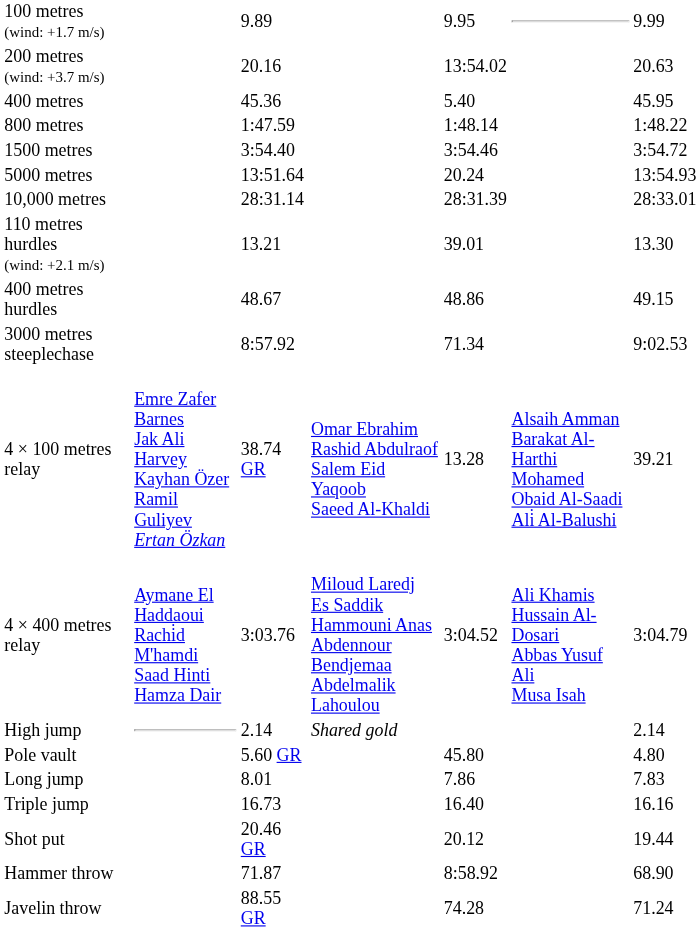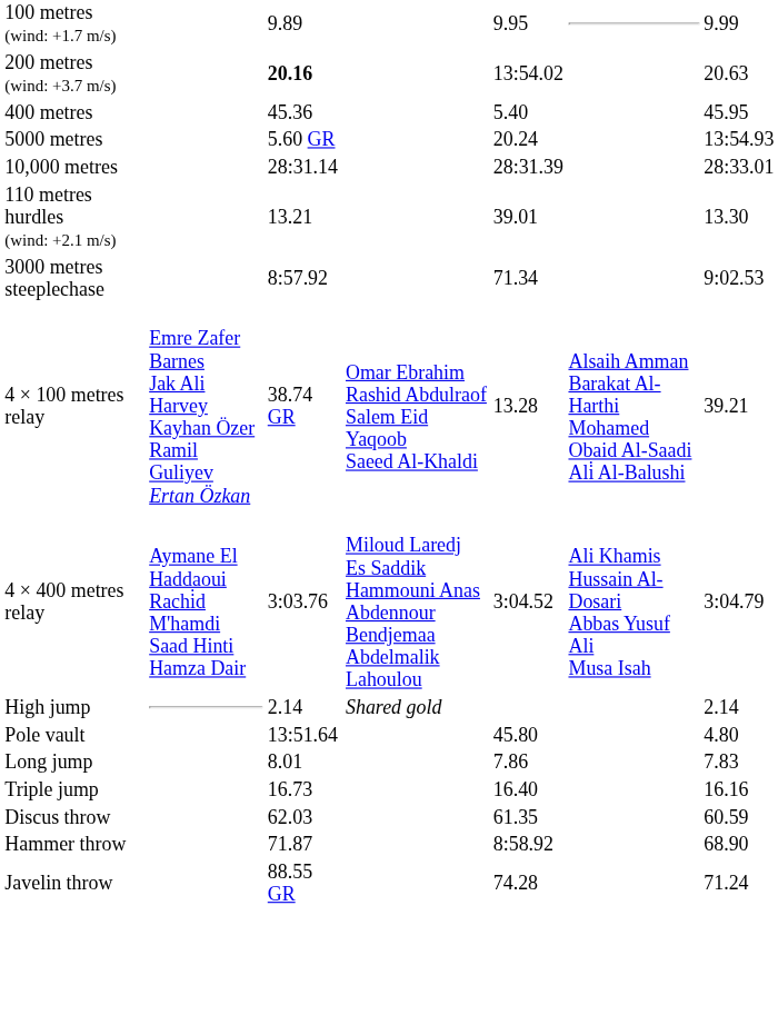 <table>
 <tr>
 <td>100 metres <small><br>(wind: +1.7 m/s)</small></td>
 <td></td>
 <td>9.89 </td>
 <td></td>
 <td>9.95 </td>
 <td><hr></td>
 <td>9.99 </td>
 </tr>
 <tr>
 <td>200 metres <small><br>(wind: +3.7 m/s)</small></td>
 <td></td>
-<td>20.16</td>
+<td><strong>20.16</strong></td>
 <td></td>
 <td>13:54.02 </td>
 <td></td>
 <td>20.63</td>
 </tr>
 <tr>
 <td>400 metres</td>
 <td></td>
 <td>45.36 </td>
 <td></td>
 <td>5.40</td>
 <td></td>
 <td>45.95 </td>
 </tr>
 <tr>
-<td>800 metres</td>
-<td></td>
-<td>1:47.59 </td>
-<td></td>
-<td>1:48.14 </td>
-<td></td>
-<td>1:48.22 </td>
-</tr>
-<tr>
-<td>1500 metres</td>
-<td></td>
-<td>3:54.40</td>
-<td></td>
-<td>3:54.46</td>
-<td></td>
-<td>3:54.72</td>
-</tr>
-<tr>
 <td>5000 metres</td>
 <td></td>
-<td>13:51.64 </td>
+<td>5.60 <a href='#'>GR</a></td>
 <td></td>
 <td>20.24</td>
 <td></td>
 <td>13:54.93 </td>
 </tr>
 <tr>
 <td>10,000 metres</td>
 <td></td>
 <td>28:31.14 </td>
 <td></td>
 <td>28:31.39 </td>
 <td></td>
 <td>28:33.01 </td>
 </tr>
 <tr>
 <td>110 metres hurdles <small><br>(wind: +2.1 m/s)</small></td>
 <td></td>
 <td>13.21 </td>
 <td></td>
 <td>39.01</td>
 <td></td>
 <td>13.30 </td>
-</tr>
-<tr>
-<td>400 metres hurdles</td>
-<td></td>
-<td>48.67 </td>
-<td></td>
-<td>48.86 </td>
-<td></td>
-<td>49.15 </td>
 </tr>
 <tr>
 <td>3000 metres steeplechase</td>
 <td></td>
 <td>8:57.92 </td>
 <td></td>
 <td>71.34</td>
 <td></td>
 <td>9:02.53 </td>
 </tr>
 <tr>
 <td>4 × 100 metres relay</td>
 <td><br><a href='#'>Emre Zafer Barnes</a><br><a href='#'>Jak Ali Harvey</a><br><a href='#'>Kayhan Özer</a><br><a href='#'>Ramil Guliyev</a><br><em><a href='#'>Ertan Özkan</a></em></td>
 <td>38.74 <a href='#'>GR</a></td>
 <td><br><a href='#'>Omar Ebrahim</a><br><a href='#'>Rashid Abdulraof</a><br><a href='#'>Salem Eid Yaqoob</a><br><a href='#'>Saeed Al-Khaldi</a></td>
 <td>13.28 </td>
 <td><br><a href='#'>Alsaih Amman</a><br><a href='#'>Barakat Al-Harthi</a><br><a href='#'>Mohamed Obaid Al-Saadi</a><br><a href='#'>Ali̇ Al-Balushi</a></td>
 <td>39.21</td>
 </tr>
 <tr>
 <td>4 × 400 metres relay</td>
 <td><br><a href='#'>Aymane El Haddaoui</a><br><a href='#'>Rachi̇d M'hamdi</a><br><a href='#'>Saad Hinti</a><br><a href='#'>Hamza Dair</a></td>
 <td>3:03.76</td>
 <td><br><a href='#'>Miloud Laredj</a><br><a href='#'>Es Saddik Hammouni Anas</a><br><a href='#'>Abdennour Bendjemaa</a><br><a href='#'>Abdelmalik Lahoulou</a></td>
 <td>3:04.52</td>
 <td><br><a href='#'>Ali Khamis</a><br><a href='#'>Hussain Al-Dosari</a><br><a href='#'>Abbas Yusuf Ali</a><br><a href='#'>Musa Isah</a></td>
 <td>3:04.79</td>
 </tr>
 <tr>
 <td>High jump</td>
 <td><hr></td>
 <td>2.14</td>
 <td colspan=2><em>Shared gold</em></td>
 <td></td>
 <td>2.14</td>
 </tr>
 <tr>
 <td>Pole vault</td>
 <td></td>
-<td>5.60 <a href='#'>GR</a></td>
+<td>13:51.64 </td>
 <td></td>
 <td>45.80 </td>
 <td></td>
 <td>4.80</td>
 </tr>
 <tr>
 <td>Long jump</td>
 <td></td>
 <td>8.01</td>
 <td></td>
 <td>7.86</td>
 <td></td>
 <td>7.83 </td>
 </tr>
 <tr>
 <td>Triple jump</td>
 <td></td>
 <td>16.73</td>
 <td></td>
 <td>16.40</td>
 <td></td>
 <td>16.16</td>
 </tr>
 <tr>
-<td>Shot put</td>
+<td>Discus throw</td>
 <td></td>
-<td>20.46 <a href='#'>GR</a></td>
+<td>62.03</td>
 <td></td>
-<td>20.12</td>
+<td>61.35</td>
 <td></td>
-<td>19.44</td>
+<td>60.59 </td>
 </tr>
 <tr>
 <td>Hammer throw</td>
 <td></td>
 <td>71.87</td>
 <td></td>
 <td>8:58.92 </td>
 <td></td>
 <td>68.90</td>
 </tr>
 <tr>
 <td>Javelin throw</td>
 <td></td>
 <td>88.55 <a href='#'>GR</a></td>
 <td></td>
 <td>74.28</td>
 <td></td>
 <td>71.24</td>
 </tr>
 </table>
